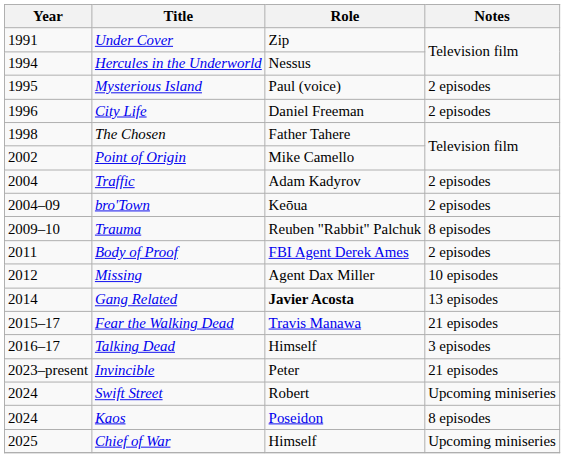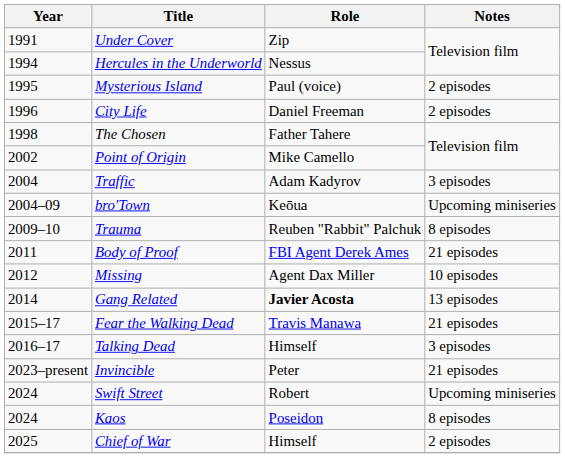 <table class="wikitable sortable">
 <tr>
 <th>Year</th>
 <th>Title</th>
 <th>Role</th>
 <th class="unsortable">Notes</th>
 </tr>
 <tr>
 <td>1991</td>
 <td><em><a href='#'>Under Cover</a></em></td>
 <td>Zip</td>
 <td rowspan="2">Television film</td>
 </tr>
 <tr>
 <td>1994</td>
 <td><em><a href='#'>Hercules in the Underworld</a></em></td>
 <td>Nessus</td>
 </tr>
 <tr>
 <td>1995</td>
 <td><em><a href='#'>Mysterious Island</a></em></td>
 <td>Paul (voice)</td>
 <td>2 episodes</td>
 </tr>
 <tr>
 <td>1996</td>
 <td><em><a href='#'>City Life</a></em></td>
 <td>Daniel Freeman</td>
 <td>2 episodes</td>
 </tr>
 <tr>
 <td>1998</td>
 <td><em>The Chosen</em></td>
 <td>Father Tahere</td>
 <td rowspan="2">Television film</td>
 </tr>
 <tr>
 <td>2002</td>
 <td><em><a href='#'>Point of Origin</a></em></td>
 <td>Mike Camello</td>
 </tr>
 <tr>
 <td>2004</td>
 <td><em><a href='#'>Traffic</a></em></td>
 <td>Adam Kadyrov</td>
-<td>2 episodes</td>
+<td>3 episodes</td>
 </tr>
 <tr>
 <td>2004–09</td>
 <td><em><a href='#'>bro'Town</a></em></td>
 <td>Keōua</td>
-<td>2 episodes</td>
+<td>Upcoming miniseries</td>
 </tr>
 <tr>
 <td>2009–10</td>
 <td><em><a href='#'>Trauma</a></em></td>
 <td>Reuben "Rabbit" Palchuk</td>
 <td>8 episodes</td>
 </tr>
 <tr>
 <td>2011</td>
 <td><em><a href='#'>Body of Proof</a></em></td>
 <td><a href='#'>FBI Agent Derek Ames</a></td>
-<td>2 episodes</td>
+<td>21 episodes</td>
 </tr>
 <tr>
 <td>2012</td>
 <td><em><a href='#'>Missing</a></em></td>
 <td>Agent Dax Miller</td>
 <td>10 episodes</td>
 </tr>
 <tr>
 <td>2014</td>
 <td><em><a href='#'>Gang Related</a></em></td>
 <td><strong>Javier Acosta</strong></td>
 <td>13 episodes</td>
 </tr>
 <tr>
 <td>2015–17</td>
 <td><em><a href='#'>Fear the Walking Dead</a></em></td>
 <td><a href='#'>Travis Manawa</a></td>
 <td>21 episodes</td>
 </tr>
 <tr>
 <td>2016–17</td>
 <td><em><a href='#'>Talking Dead</a></em></td>
 <td>Himself</td>
 <td>3 episodes</td>
 </tr>
 <tr>
 <td>2023–present</td>
 <td><em><a href='#'>Invincible</a></em></td>
 <td>Peter</td>
 <td>21 episodes</td>
 </tr>
 <tr>
 <td>2024</td>
 <td><em><a href='#'>Swift Street</a></em></td>
 <td>Robert</td>
 <td>Upcoming miniseries</td>
 </tr>
 <tr>
 <td>2024</td>
 <td><em><a href='#'>Kaos</a></em></td>
 <td><a href='#'>Poseidon</a></td>
 <td>8 episodes</td>
 </tr>
 <tr>
 <td>2025</td>
 <td><em><a href='#'>Chief of War</a></em></td>
 <td>Himself</td>
-<td>Upcoming miniseries</td>
+<td>2 episodes</td>
 </tr>
 <tr>
 </tr>
 </table>
